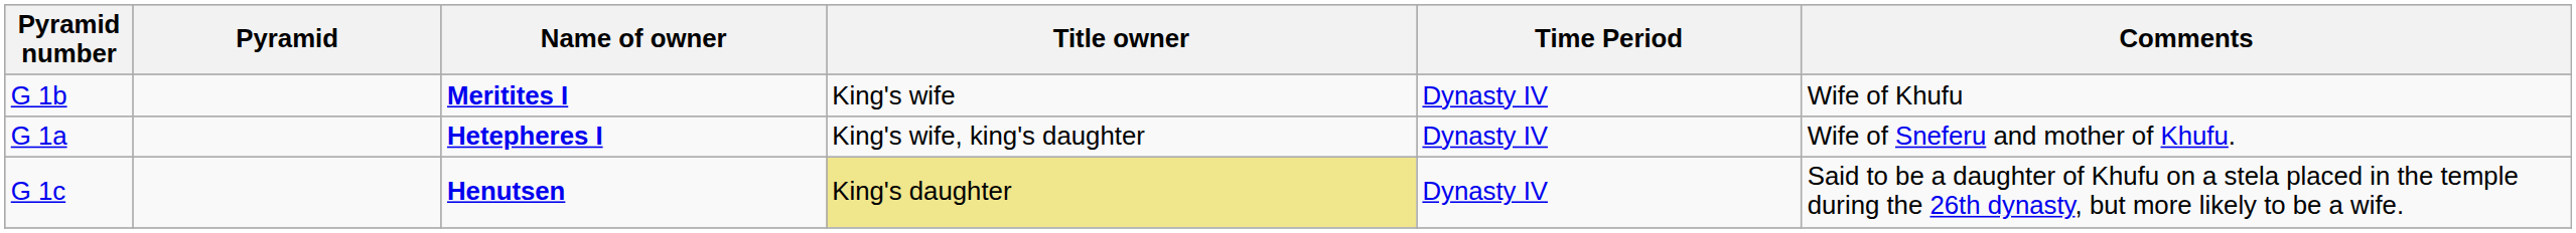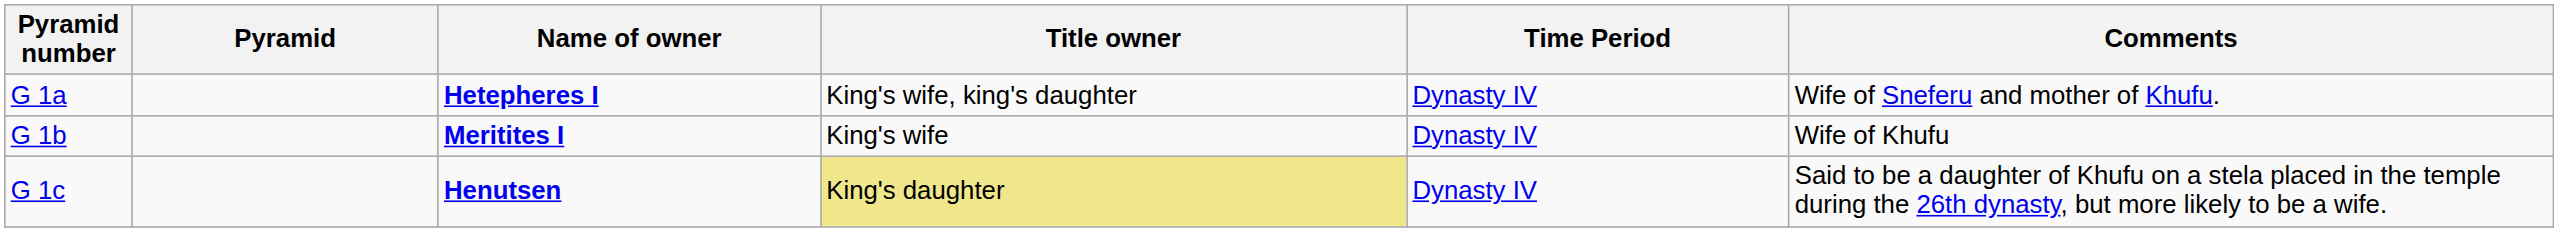 <table class="wikitable" style="width: 100%;">
 <tr>
 <th width="5%">Pyramid number</th>
 <th width="12%">Pyramid</th>
 <th width="15%">Name of owner</th>
 <th width="23%">Title owner</th>
 <th width="15%">Time Period</th>
 <th width="30%">Comments</th>
 </tr>
 <tr>
+<td><a href='#'>G 1a</a></td>
+<td></td>
+<td><strong><a href='#'>Hetepheres I</a></strong><br> </td>
+<td>King's wife, king's daughter</td>
+<td><a href='#'>Dynasty IV</a></td>
+<td>Wife of <a href='#'>Sneferu</a> and mother of <a href='#'>Khufu</a>.</td>
+</tr>
+<tr>
 <td><a href='#'>G 1b</a></td>
 <td></td>
 <td><strong><a href='#'>Meritites I</a></strong> <br> </td>
 <td>King's wife</td>
 <td><a href='#'>Dynasty IV</a></td>
 <td>Wife of Khufu</td>
-</tr>
-<tr>
-<td><a href='#'>G 1a</a></td>
-<td></td>
-<td><strong><a href='#'>Hetepheres I</a></strong><br> </td>
-<td>King's wife, king's daughter</td>
-<td><a href='#'>Dynasty IV</a></td>
-<td>Wife of <a href='#'>Sneferu</a> and mother of <a href='#'>Khufu</a>.</td>
 </tr>
 <tr>
 <td><a href='#'>G 1c</a></td>
 <td></td>
 <td><strong><a href='#'>Henutsen</a></strong><br> </td>
 <td style="background: khaki;">King's daughter</td>
 <td><a href='#'>Dynasty IV</a></td>
 <td>Said to be a daughter of Khufu on a stela placed in the temple during the <a href='#'>26th dynasty</a>, but more likely to be a wife.</td>
 </tr>
 </table>
